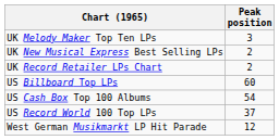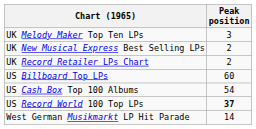 <table class="wikitable plainrowheaders sortable">
 <tr>
 <th scope="col">Chart (1965)</th>
 <th scope="col">Peak<br>position</th>
 </tr>
 <tr>
 <td align="left">UK <em><a href='#'>Melody Maker</a></em> Top Ten LPs</td>
 <td style="text-align:center;">3</td>
 </tr>
 <tr>
 <td align="left">UK <em><a href='#'>New Musical Express</a></em> Best Selling LPs</td>
 <td style="text-align:center;">2</td>
 </tr>
 <tr>
 <td align="left">UK <a href='#'><em>Record Retailer</em> LPs Chart</a></td>
 <td style="text-align:center;">2</td>
 </tr>
 <tr>
 <td align="left">US <a href='#'><em>Billboard</em> Top LPs</a></td>
 <td style="text-align:center;">60</td>
 </tr>
 <tr>
 <td align="left">US <em><a href='#'>Cash Box</a></em> Top 100 Albums</td>
 <td style="text-align:center;">54</td>
 </tr>
 <tr>
 <td align="left">US <em><a href='#'>Record World</a></em> 100 Top LPs</td>
-<td style="text-align:center;">37</td>
+<td style="text-align:center;"><strong>37</strong></td>
 </tr>
 <tr>
 <td align="left">West German <em><a href='#'>Musikmarkt</a></em> LP Hit Parade</td>
-<td style="text-align:center;">12</td>
+<td style="text-align:center;">14</td>
 </tr>
 </table>
